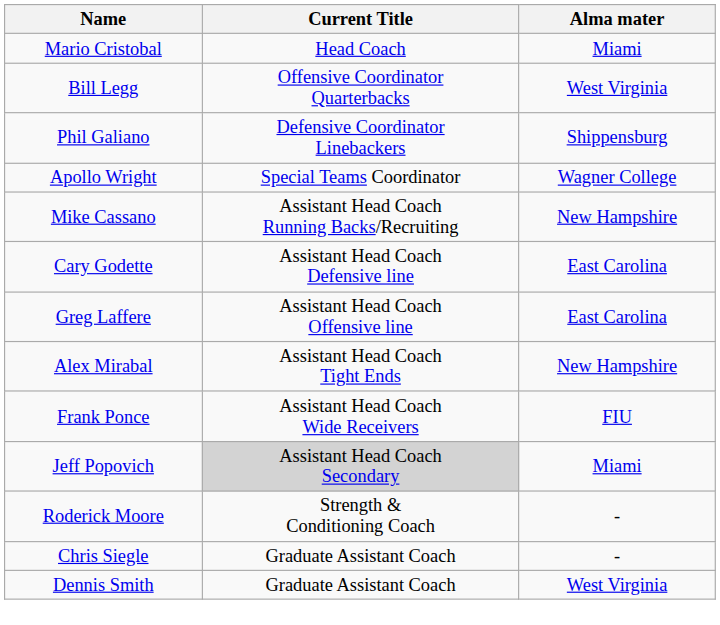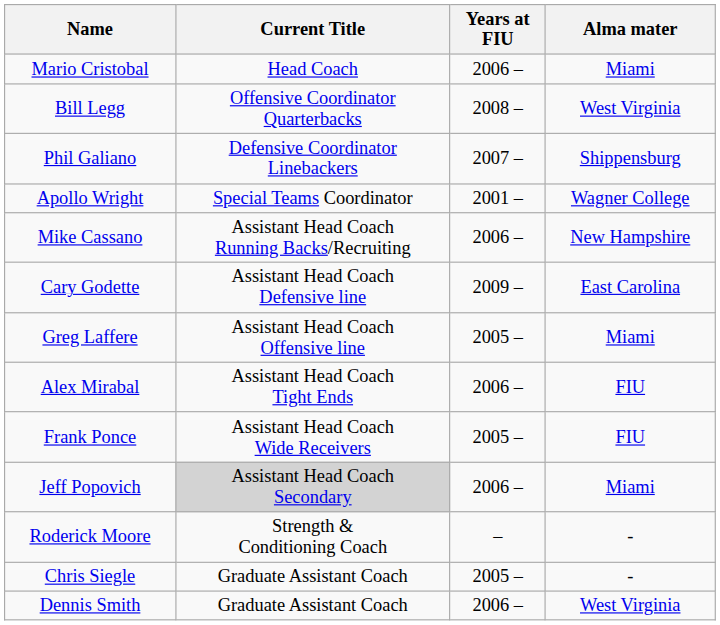 <table class="wikitable" style="width:70%;">
 <tr>
 <th>Name</th>
 <th>Current Title</th>
+<th>Years at<br>FIU</th>
 <th>Alma mater</th>
 </tr>
 <tr style="text-align:center;">
 <td><a href='#'>Mario Cristobal</a></td>
 <td><a href='#'>Head Coach</a></td>
+<td>2006 –</td>
 <td><a href='#'>Miami</a></td>
 </tr>
 <tr style="text-align:center;">
 <td><a href='#'>Bill Legg</a></td>
 <td><a href='#'>Offensive Coordinator</a><br><a href='#'>Quarterbacks</a></td>
+<td>2008 –</td>
 <td><a href='#'>West Virginia</a></td>
 </tr>
 <tr style="text-align:center;">
 <td><a href='#'>Phil Galiano</a></td>
 <td><a href='#'>Defensive Coordinator</a><br><a href='#'>Linebackers</a></td>
+<td>2007 –</td>
 <td><a href='#'>Shippensburg</a></td>
 </tr>
 <tr style="text-align:center;">
 <td><a href='#'>Apollo Wright</a></td>
 <td><a href='#'>Special Teams</a> Coordinator</td>
+<td>2001 –</td>
 <td><a href='#'>Wagner College</a></td>
 </tr>
 <tr style="text-align:center;">
 <td><a href='#'>Mike Cassano</a></td>
 <td>Assistant Head Coach<br><a href='#'>Running Backs</a>/Recruiting</td>
+<td>2006 –</td>
 <td><a href='#'>New Hampshire</a></td>
 </tr>
 <tr style="text-align:center;">
 <td><a href='#'>Cary Godette</a></td>
 <td>Assistant Head Coach<br><a href='#'>Defensive line</a></td>
+<td>2009 –</td>
 <td><a href='#'>East Carolina</a></td>
 </tr>
 <tr style="text-align:center;">
 <td><a href='#'>Greg Laffere</a></td>
 <td>Assistant Head Coach<br><a href='#'>Offensive line</a></td>
-<td><a href='#'>East Carolina</a></td>
+<td>2005 –</td>
+<td><a href='#'>Miami</a></td>
 </tr>
 <tr style="text-align:center;">
 <td><a href='#'>Alex Mirabal</a></td>
 <td>Assistant Head Coach<br><a href='#'>Tight Ends</a></td>
-<td><a href='#'>New Hampshire</a></td>
+<td>2006 –</td>
+<td><a href='#'>FIU</a></td>
 </tr>
 <tr style="text-align:center;">
 <td><a href='#'>Frank Ponce</a></td>
 <td>Assistant Head Coach<br><a href='#'>Wide Receivers</a></td>
+<td>2005 –</td>
 <td><a href='#'>FIU</a></td>
 </tr>
 <tr style="text-align:center;">
 <td><a href='#'>Jeff Popovich</a></td>
 <td style="background: lightgrey;">Assistant Head Coach<br><a href='#'>Secondary</a></td>
+<td>2006 –</td>
 <td><a href='#'>Miami</a></td>
 </tr>
 <tr style="text-align:center;">
 <td><a href='#'>Roderick Moore</a></td>
 <td>Strength & <br>Conditioning Coach</td>
+<td>–</td>
 <td>-</td>
 </tr>
 <tr style="text-align:center;">
 <td><a href='#'>Chris Siegle</a></td>
 <td>Graduate Assistant Coach</td>
+<td>2005 –</td>
 <td>-</td>
 </tr>
 <tr style="text-align:center;">
 <td><a href='#'>Dennis Smith</a></td>
 <td>Graduate Assistant Coach</td>
+<td>2006 –</td>
 <td><a href='#'>West Virginia</a></td>
 </tr>
 </table>
